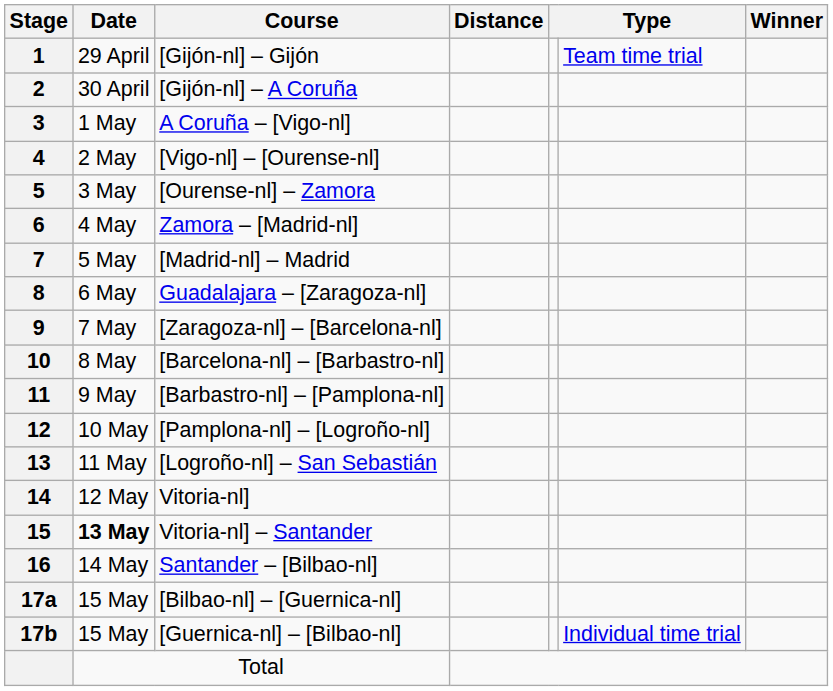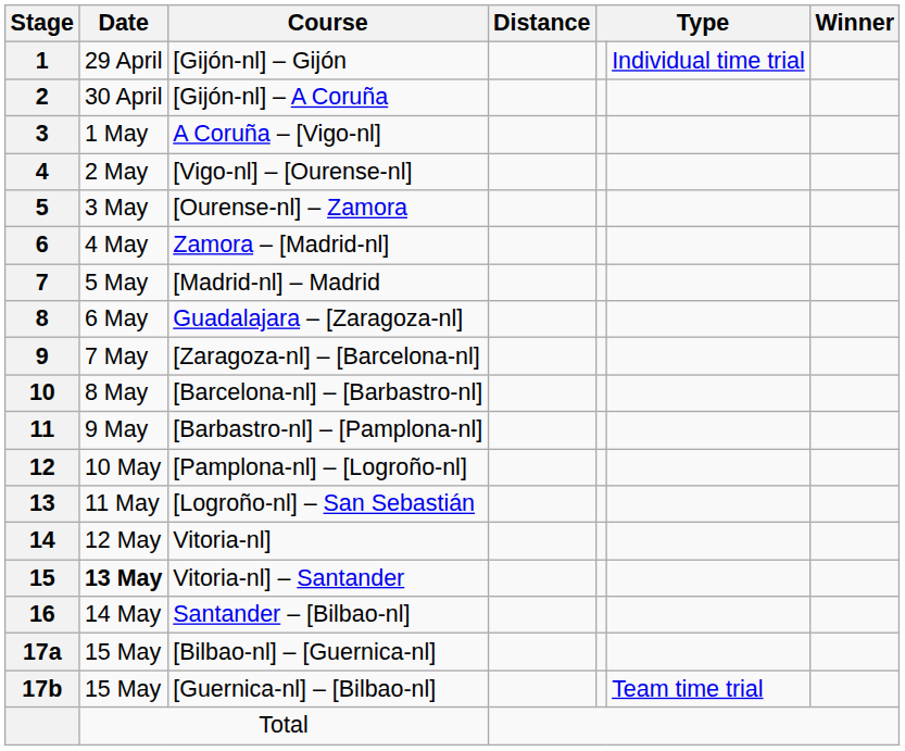 <table class="wikitable">
 <tr>
 <th scope="col">Stage</th>
 <th scope="col">Date</th>
 <th scope="col">Course</th>
 <th scope="col">Distance</th>
 <th scope="col" colspan="2">Type</th>
 <th scope="col">Winner</th>
 </tr>
 <tr>
 <th scope="row">1</th>
 <td>29 April</td>
 <td>[Gijón-nl] – Gijón</td>
 <td style="text-align:center;"></td>
 <td></td>
-<td><a href='#'>Team time trial</a></td>
+<td><a href='#'>Individual time trial</a></td>
 <td></td>
 </tr>
 <tr>
 <th scope="row">2</th>
 <td>30 April</td>
 <td>[Gijón-nl] – <a href='#'>A Coruña</a></td>
 <td style="text-align:center;"></td>
 <td></td>
 <td></td>
 <td></td>
 </tr>
 <tr>
 <th scope="row">3</th>
 <td>1 May</td>
 <td><a href='#'>A Coruña</a> – [Vigo-nl]</td>
 <td style="text-align:center;"></td>
 <td></td>
 <td></td>
 <td></td>
 </tr>
 <tr>
 <th scope="row">4</th>
 <td>2 May</td>
 <td>[Vigo-nl] – [Ourense-nl]</td>
 <td style="text-align:center;"></td>
 <td></td>
 <td></td>
 <td></td>
 </tr>
 <tr>
 <th scope="row">5</th>
 <td>3 May</td>
 <td>[Ourense-nl] – <a href='#'>Zamora</a></td>
 <td style="text-align:center;"></td>
 <td></td>
 <td></td>
 <td></td>
 </tr>
 <tr>
 <th scope="row">6</th>
 <td>4 May</td>
 <td><a href='#'>Zamora</a> – [Madrid-nl]</td>
 <td style="text-align:center;"></td>
 <td></td>
 <td></td>
 <td></td>
 </tr>
 <tr>
 <th scope="row">7</th>
 <td>5 May</td>
 <td>[Madrid-nl] – Madrid</td>
 <td style="text-align:center;"></td>
 <td></td>
 <td></td>
 <td></td>
 </tr>
 <tr>
 <th scope="row">8</th>
 <td>6 May</td>
 <td><a href='#'>Guadalajara</a> – [Zaragoza-nl]</td>
 <td style="text-align:center;"></td>
 <td></td>
 <td></td>
 <td></td>
 </tr>
 <tr>
 <th scope="row">9</th>
 <td>7 May</td>
 <td>[Zaragoza-nl] – [Barcelona-nl]</td>
 <td style="text-align:center;"></td>
 <td></td>
 <td></td>
 <td></td>
 </tr>
 <tr>
 <th scope="row">10</th>
 <td>8 May</td>
 <td>[Barcelona-nl] – [Barbastro-nl]</td>
 <td style="text-align:center;"></td>
 <td></td>
 <td></td>
 <td></td>
 </tr>
 <tr>
 <th scope="row">11</th>
 <td>9 May</td>
 <td>[Barbastro-nl] – [Pamplona-nl]</td>
 <td style="text-align:center;"></td>
 <td></td>
 <td></td>
 <td></td>
 </tr>
 <tr>
 <th scope="row">12</th>
 <td>10 May</td>
 <td>[Pamplona-nl] – [Logroño-nl]</td>
 <td style="text-align:center;"></td>
 <td></td>
 <td></td>
 <td></td>
 </tr>
 <tr>
 <th scope="row">13</th>
 <td>11 May</td>
 <td>[Logroño-nl] – <a href='#'>San Sebastián</a></td>
 <td style="text-align:center;"></td>
 <td></td>
 <td></td>
 <td></td>
 </tr>
 <tr>
 <th scope="row">14</th>
 <td>12 May</td>
 <td>Vitoria-nl]</td>
 <td style="text-align:center;"></td>
 <td></td>
 <td></td>
 <td></td>
 </tr>
 <tr>
 <th scope="row">15</th>
 <td><strong>13 May</strong></td>
 <td [Vitoria-Gasteiz>Vitoria-nl] – <a href='#'>Santander</a></td>
 <td style="text-align:center;"></td>
 <td></td>
 <td></td>
 <td></td>
 </tr>
 <tr>
 <th scope="row">16</th>
 <td>14 May</td>
 <td><a href='#'>Santander</a> – [Bilbao-nl]</td>
 <td style="text-align:center;"></td>
 <td></td>
 <td></td>
 <td></td>
 </tr>
 <tr>
 <th scope="row">17a</th>
 <td>15 May</td>
 <td>[Bilbao-nl] – [Guernica-nl]</td>
 <td style="text-align:center;"></td>
 <td></td>
 <td></td>
 <td></td>
 </tr>
 <tr>
 <th scope="row">17b</th>
 <td>15 May</td>
 <td>[Guernica-nl] – [Bilbao-nl]</td>
 <td style="text-align:center;"></td>
 <td></td>
-<td><a href='#'>Individual time trial</a></td>
+<td><a href='#'>Team time trial</a></td>
 <td></td>
 </tr>
 <tr>
 <th scope="row"></th>
 <td colspan="2" style="text-align:center">Total</td>
 <td colspan="4" style="text-align:center"></td>
 </tr>
 </table>
